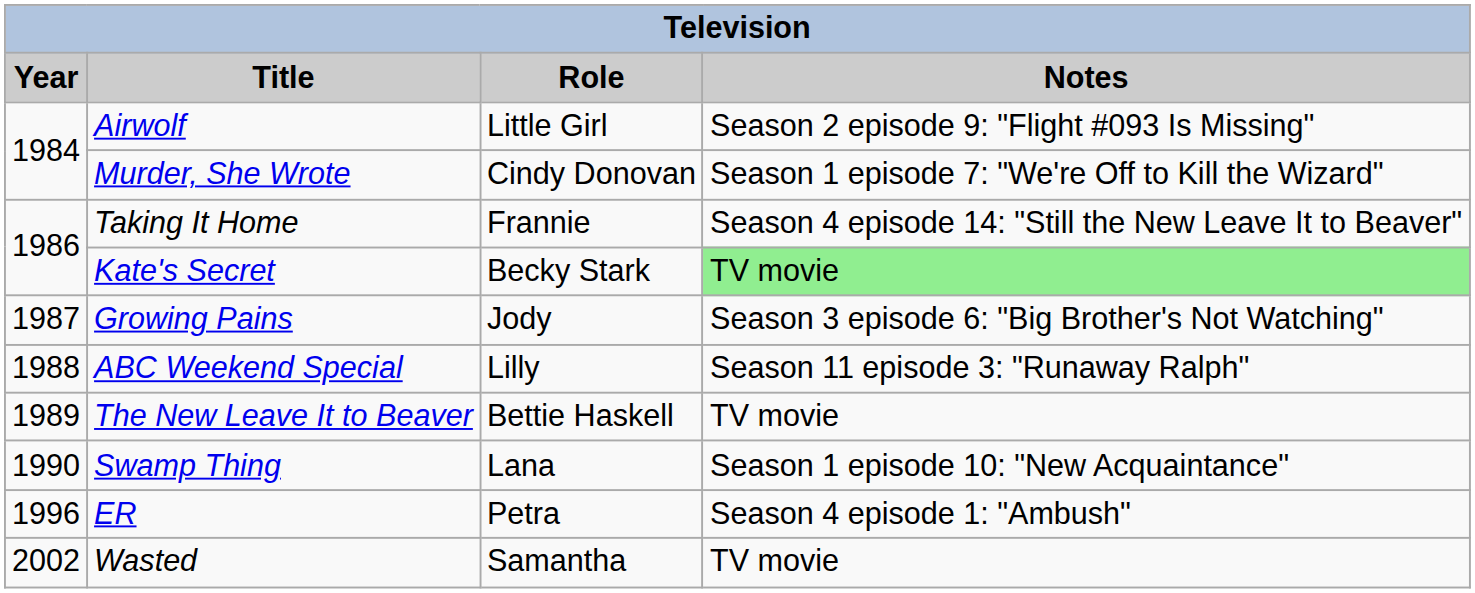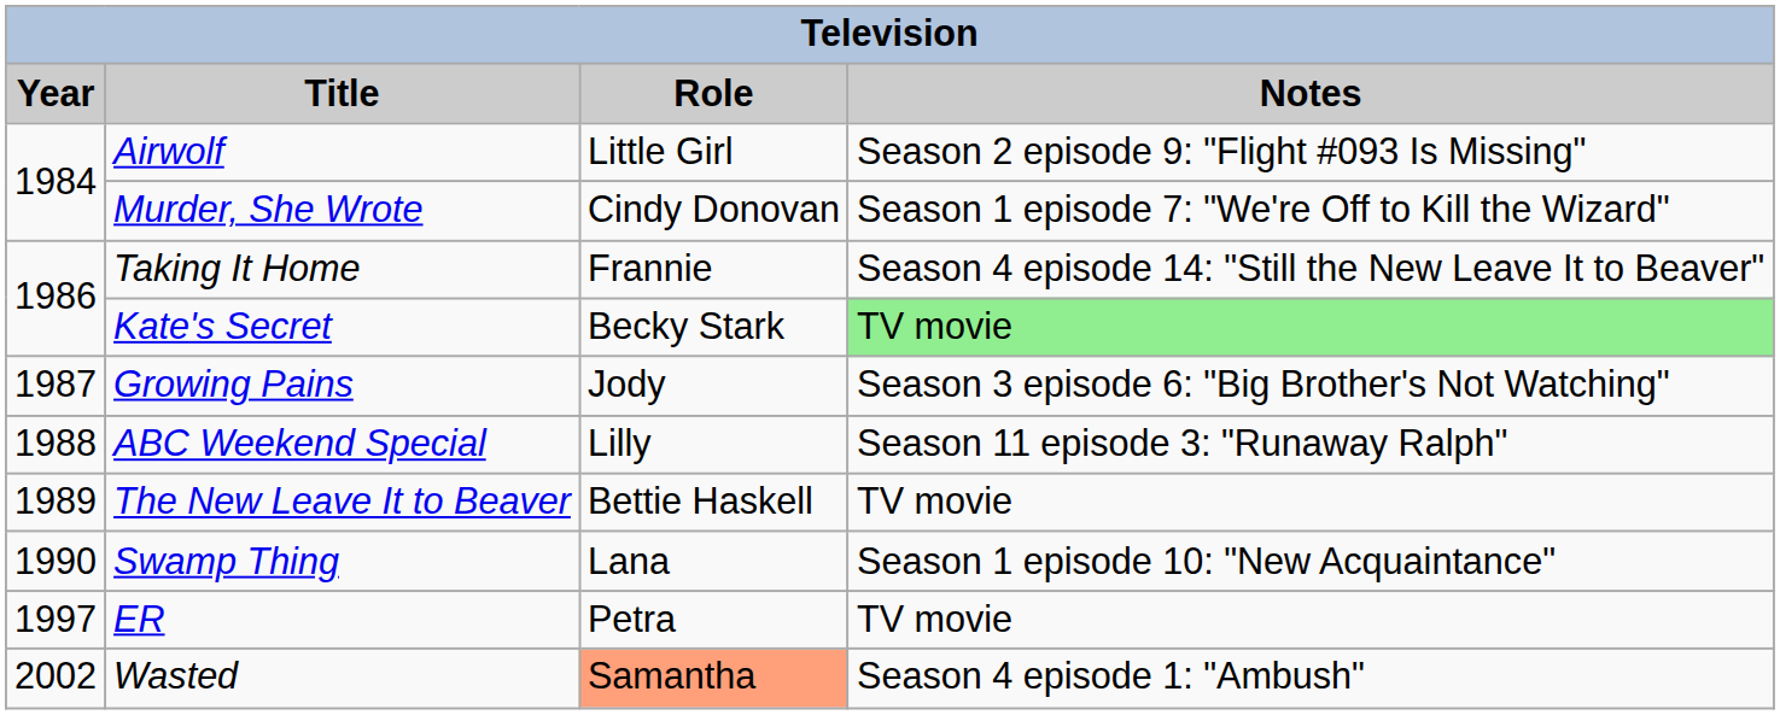 <table class="wikitable" style="font-size:100%;">
 <tr>
 <th colspan=4 style="background:#B0C4DE;">Television</th>
 </tr>
 <tr align="center">
 <th style="background: #CCCCCC;">Year</th>
 <th style="background: #CCCCCC;">Title</th>
 <th style="background: #CCCCCC;">Role</th>
 <th style="background: #CCCCCC;">Notes</th>
 </tr>
 <tr>
 <td rowspan=2>1984</td>
 <td><em><a href='#'>Airwolf</a></em></td>
 <td>Little Girl</td>
 <td>Season 2 episode 9: "Flight #093 Is Missing"</td>
 </tr>
 <tr>
 <td><em><a href='#'>Murder, She Wrote</a></em></td>
 <td>Cindy Donovan</td>
 <td>Season 1 episode 7: "We're Off to Kill the Wizard"</td>
 </tr>
 <tr>
 <td rowspan=2>1986</td>
 <td><em>Taking It Home</em></td>
 <td>Frannie</td>
 <td>Season 4 episode 14: "Still the New Leave It to Beaver"</td>
 </tr>
 <tr>
 <td><em><a href='#'>Kate's Secret</a></em></td>
 <td>Becky Stark</td>
 <td style="background: lightgreen;">TV movie</td>
 </tr>
 <tr>
 <td>1987</td>
 <td><em><a href='#'>Growing Pains</a></em></td>
 <td>Jody</td>
 <td>Season 3 episode 6: "Big Brother's Not Watching"</td>
 </tr>
 <tr>
 <td>1988</td>
 <td><em><a href='#'>ABC Weekend Special</a></em></td>
 <td>Lilly</td>
 <td>Season 11 episode 3: "Runaway Ralph"</td>
 </tr>
 <tr>
 <td>1989</td>
 <td><em><a href='#'>The New Leave It to Beaver</a></em></td>
 <td>Bettie Haskell</td>
 <td>TV movie</td>
 </tr>
 <tr>
 <td>1990</td>
 <td><em><a href='#'>Swamp Thing</a></em></td>
 <td>Lana</td>
 <td>Season 1 episode 10: "New Acquaintance"</td>
 </tr>
 <tr>
-<td>1996</td>
+<td>1997</td>
 <td><em><a href='#'>ER</a></em></td>
 <td>Petra</td>
-<td>Season 4 episode 1: "Ambush"</td>
+<td>TV movie</td>
 </tr>
 <tr>
 <td>2002</td>
 <td><em>Wasted</em></td>
-<td>Samantha</td>
-<td>TV movie</td>
+<td style="background: lightsalmon;">Samantha</td>
+<td>Season 4 episode 1: "Ambush"</td>
 </tr>
 </table>
